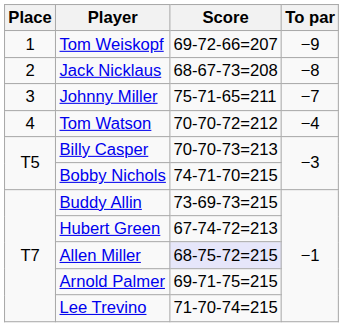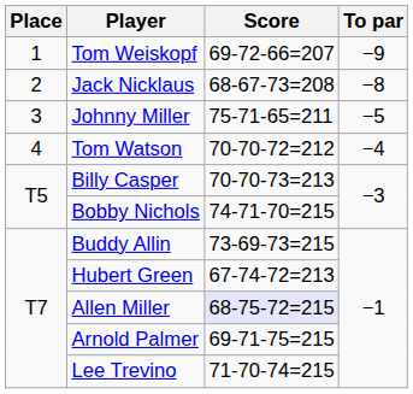 <table class="wikitable">
 <tr>
 <th>Place</th>
 <th>Player</th>
 <th>Score</th>
 <th>To par</th>
 </tr>
 <tr>
 <td align="center">1</td>
 <td> <a href='#'>Tom Weiskopf</a></td>
 <td>69-72-66=207</td>
 <td align="center">−9</td>
 </tr>
 <tr>
 <td align=center>2</td>
 <td> <a href='#'>Jack Nicklaus</a></td>
 <td>68-67-73=208</td>
 <td align="center">−8</td>
 </tr>
 <tr>
 <td align="center">3</td>
 <td> <a href='#'>Johnny Miller</a></td>
 <td>75-71-65=211</td>
-<td align="center">−7</td>
+<td align="center">−5</td>
 </tr>
 <tr>
 <td align=center>4</td>
 <td> <a href='#'>Tom Watson</a></td>
 <td>70-70-72=212</td>
 <td align="center">−4</td>
 </tr>
 <tr>
 <td rowspan=2 align="center">T5</td>
 <td> <a href='#'>Billy Casper</a></td>
 <td>70-70-73=213</td>
 <td rowspan=2 align="center">−3</td>
 </tr>
 <tr>
 <td> <a href='#'>Bobby Nichols</a></td>
 <td>74-71-70=215</td>
 </tr>
 <tr>
 <td rowspan=5 align="center">T7</td>
 <td> <a href='#'>Buddy Allin</a></td>
 <td>73-69-73=215</td>
 <td rowspan=5 align="center">−1</td>
 </tr>
 <tr>
 <td> <a href='#'>Hubert Green</a></td>
 <td>67-74-72=213</td>
 </tr>
 <tr>
 <td> <a href='#'>Allen Miller</a></td>
 <td style="background: lavender;">68-75-72=215</td>
 </tr>
 <tr>
 <td> <a href='#'>Arnold Palmer</a></td>
 <td>69-71-75=215</td>
 </tr>
 <tr>
 <td> <a href='#'>Lee Trevino</a></td>
 <td>71-70-74=215</td>
 </tr>
 </table>
